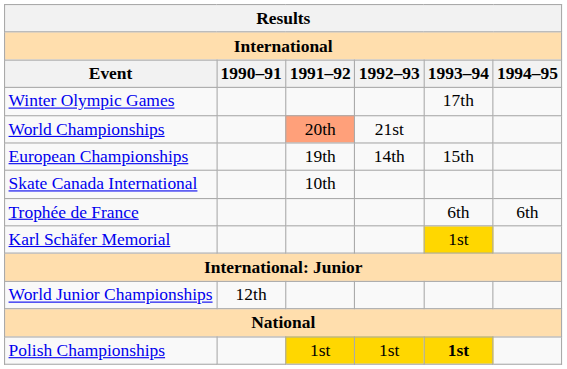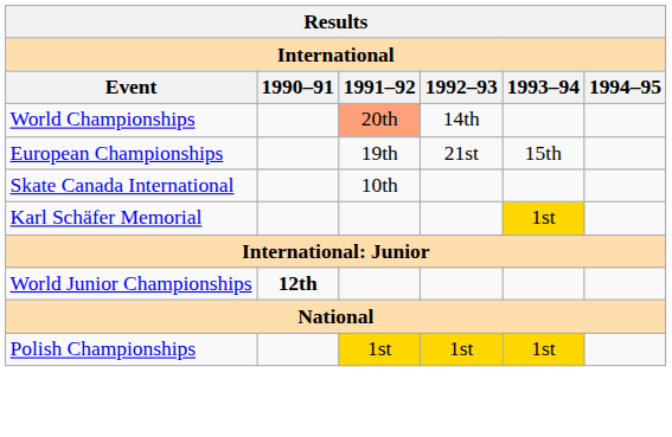 <table class="wikitable" style="text-align:center">
 <tr>
 <th colspan=6 align=center><strong>Results</strong></th>
 </tr>
 <tr>
 <th style="background-color: #ffdead; " colspan=6 align=center><strong>International</strong></th>
 </tr>
 <tr>
 <th>Event</th>
 <th>1990–91</th>
 <th>1991–92</th>
 <th>1992–93</th>
 <th>1993–94</th>
 <th>1994–95</th>
 </tr>
 <tr>
-<td align=left><a href='#'>Winter Olympic Games</a></td>
-<td></td>
-<td></td>
-<td></td>
-<td>17th</td>
-<td></td>
-</tr>
-<tr>
 <td align=left><a href='#'>World Championships</a></td>
 <td></td>
 <td style="background: lightsalmon;">20th</td>
-<td>21st</td>
+<td>14th</td>
 <td></td>
 <td></td>
 </tr>
 <tr>
 <td align=left><a href='#'>European Championships</a></td>
 <td></td>
 <td>19th</td>
-<td>14th</td>
+<td>21st</td>
 <td>15th</td>
 <td></td>
 </tr>
 <tr>
 <td align=left><a href='#'>Skate Canada International</a></td>
 <td></td>
 <td>10th</td>
 <td></td>
 <td></td>
 <td></td>
-</tr>
-<tr>
-<td align=left><a href='#'>Trophée de France</a></td>
-<td></td>
-<td></td>
-<td></td>
-<td>6th</td>
-<td>6th</td>
 </tr>
 <tr>
 <td align=left><a href='#'>Karl Schäfer Memorial</a></td>
 <td></td>
 <td></td>
 <td></td>
 <td bgcolor=gold>1st</td>
 <td></td>
 </tr>
 <tr>
 <th style="background-color: #ffdead; " colspan=6 align=center><strong>International: Junior</strong></th>
 </tr>
 <tr>
 <td align=left><a href='#'>World Junior Championships</a></td>
-<td>12th</td>
+<td><strong>12th</strong></td>
 <td></td>
 <td></td>
 <td></td>
 <td></td>
 </tr>
 <tr>
 <th style="background-color: #ffdead; " colspan=6 align=center><strong>National</strong></th>
 </tr>
 <tr>
 <td align=left><a href='#'>Polish Championships</a></td>
 <td></td>
 <td bgcolor=gold>1st</td>
 <td bgcolor=gold>1st</td>
-<td bgcolor=gold><strong>1st</strong></td>
+<td bgcolor=gold>1st</td>
 <td></td>
 </tr>
 </table>
